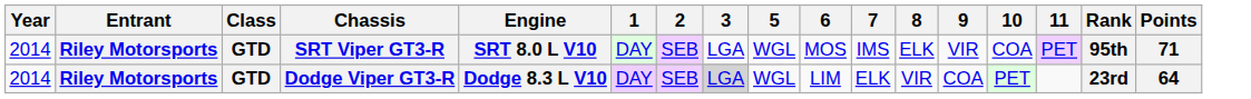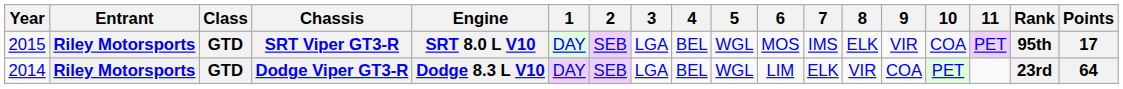 <table class="wikitable" style="text-align:center; font-size:90%">
 <tr>
 <th>Year</th>
 <th>Entrant</th>
 <th>Class</th>
 <th>Chassis</th>
 <th>Engine</th>
 <th>1</th>
 <th>2</th>
 <th>3</th>
+<th>4</th>
 <th>5</th>
 <th>6</th>
 <th>7</th>
 <th>8</th>
 <th>9</th>
 <th>10</th>
 <th>11</th>
 <th>Rank</th>
 <th>Points</th>
 </tr>
 <tr>
-<td><a href='#'>2014</a></td>
+<td><a href='#'>2015</a></td>
 <th><a href='#'>Riley Motorsports</a></th>
 <th>GTD</th>
 <th><a href='#'> SRT Viper GT3-R</a></th>
 <th><a href='#'>SRT</a> 8.0 L <a href='#'>V10</a></th>
 <td style="background:#DFFFDF;"><a href='#'>DAY</a><br></td>
 <td style="background:#EFCFFF;"><a href='#'>SEB</a><br></td>
 <td><a href='#'>LGA</a></td>
+<td><a href='#'>BEL</a></td>
 <td><a href='#'>WGL</a></td>
 <td><a href='#'>MOS</a></td>
 <td><a href='#'>IMS</a></td>
 <td><a href='#'>ELK</a></td>
 <td><a href='#'>VIR</a></td>
 <td><a href='#'>COA</a></td>
 <td style="background:#EFCFFF;"><a href='#'>PET</a><br></td>
 <th>95th</th>
-<th>71</th>
+<th>17</th>
 </tr>
 <tr>
 <td><a href='#'>2014</a></td>
 <th><a href='#'>Riley Motorsports</a></th>
 <th>GTD</th>
 <th><a href='#'>Dodge Viper GT3-R</a></th>
 <th><a href='#'>Dodge</a> 8.3 L <a href='#'>V10</a></th>
 <td style="background:#EFCFFF;"><a href='#'>DAY</a><br></td>
 <td style="background:#EFCFFF;"><a href='#'>SEB</a><br></td>
-<td style="background: lightgrey;"><a href='#'>LGA</a></td>
+<td><a href='#'>LGA</a></td>
+<td><a href='#'>BEL</a></td>
 <td><a href='#'>WGL</a></td>
 <td><a href='#'>LIM</a></td>
 <td><a href='#'>ELK</a></td>
 <td><a href='#'>VIR</a></td>
 <td><a href='#'>COA</a></td>
 <td style="background:#DFFFDF"><a href='#'>PET</a><br></td>
 <td></td>
 <th>23rd</th>
 <th>64</th>
 </tr>
 </table>
